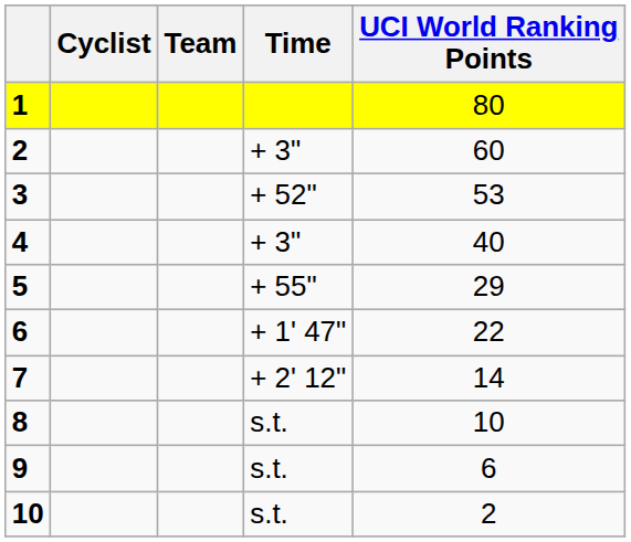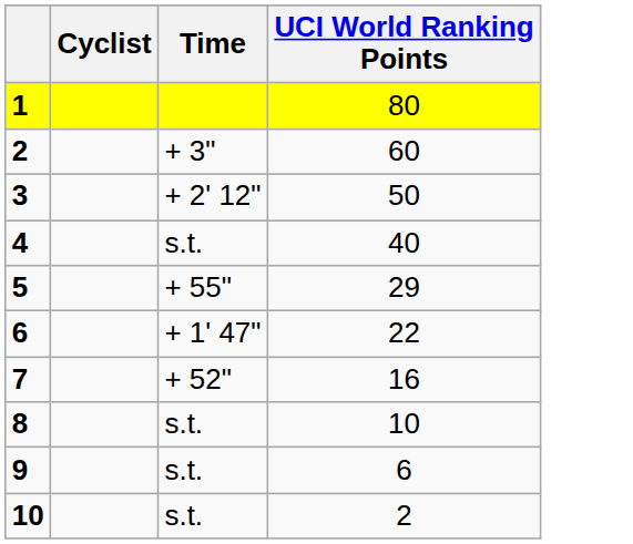 <table class="wikitable">
 <tr style="background:#ccccff;">
 <th></th>
 <th>Cyclist</th>
-<th>Team</th>
 <th>Time</th>
 <th><a href='#'>UCI World Ranking</a><br>Points</th>
 </tr>
 <tr bgcolor="yellow">
 <td><strong>1</strong></td>
-<td><strong></strong></td>
 <td><strong></strong></td>
 <td align="left"></td>
 <td align="center">80</td>
 </tr>
 <tr>
 <td><strong>2</strong></td>
 <td></td>
-<td></td>
 <td align="left">+ 3"</td>
 <td align="center">60</td>
 </tr>
 <tr>
 <td><strong>3</strong></td>
 <td></td>
-<td></td>
-<td align="left">+ 52"</td>
-<td align="center">53</td>
+<td align="left">+ 2' 12"</td>
+<td align="center">50</td>
 </tr>
 <tr>
 <td><strong>4</strong></td>
 <td></td>
-<td></td>
-<td align="left">+ 3"</td>
+<td align="left">s.t.</td>
 <td align="center">40</td>
 </tr>
 <tr>
 <td><strong>5</strong></td>
-<td></td>
 <td></td>
 <td align="left">+ 55"</td>
 <td align="center">29</td>
 </tr>
 <tr>
 <td><strong>6</strong></td>
 <td></td>
-<td></td>
 <td align="left">+ 1' 47"</td>
 <td align="center">22</td>
 </tr>
 <tr>
 <td><strong>7</strong></td>
 <td></td>
-<td></td>
-<td align="left">+ 2' 12"</td>
-<td align="center">14</td>
+<td align="left">+ 52"</td>
+<td align="center">16</td>
 </tr>
 <tr>
 <td><strong>8</strong></td>
-<td></td>
 <td></td>
 <td align="left">s.t.</td>
 <td align="center">10</td>
 </tr>
 <tr>
 <td><strong>9</strong></td>
 <td></td>
-<td></td>
 <td align="left">s.t.</td>
 <td align="center">6</td>
 </tr>
 <tr>
 <td><strong>10</strong></td>
 <td></td>
-<td></td>
 <td align="left">s.t.</td>
 <td align="center">2</td>
 </tr>
 </table>
